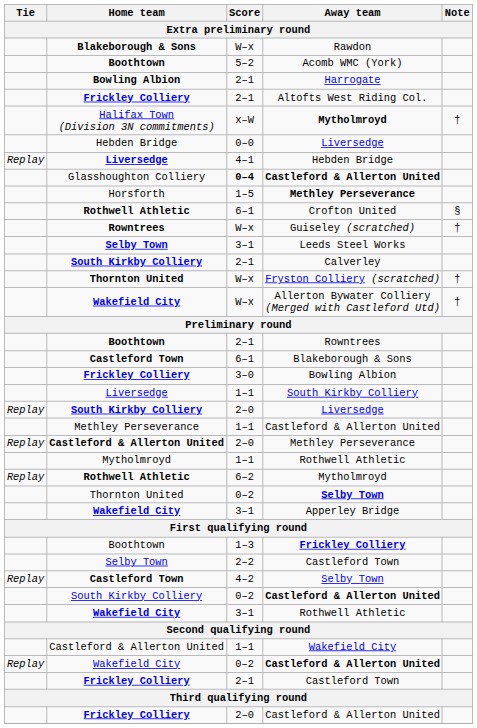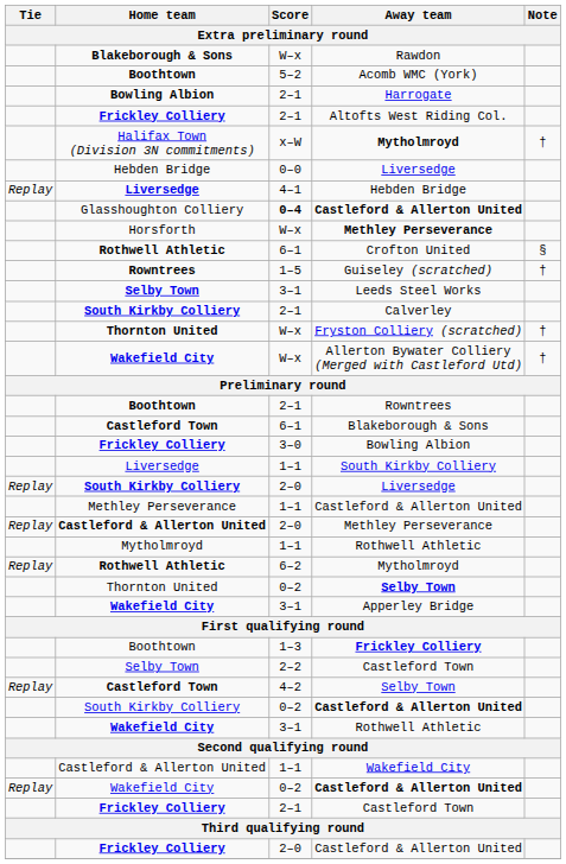 <table class="wikitable" style="text-align:center;">
 <tr>
 <th>Tie</th>
 <th>Home team</th>
 <th>Score</th>
 <th>Away team</th>
 <th>Note</th>
 </tr>
 <tr>
 <th colspan=5>Extra preliminary round</th>
 </tr>
 <tr>
 <td></td>
 <td><strong>Blakeborough & Sons</strong></td>
 <td>W–x</td>
 <td>Rawdon</td>
 <td></td>
 </tr>
 <tr>
 <td></td>
 <td><strong>Boothtown</strong></td>
 <td>5–2</td>
 <td>Acomb WMC (York)</td>
 <td></td>
 </tr>
 <tr>
 <td></td>
 <td><strong>Bowling Albion</strong></td>
 <td>2–1</td>
 <td><a href='#'>Harrogate</a></td>
 <td></td>
 </tr>
 <tr>
 <td></td>
 <td><strong><a href='#'>Frickley Colliery</a></strong></td>
 <td>2–1</td>
 <td>Altofts West Riding Col.</td>
 <td></td>
 </tr>
 <tr>
 <td></td>
 <td><a href='#'>Halifax Town</a><br><em>(Division 3N commitments)</em></td>
 <td>x–W</td>
 <td><strong>Mytholmroyd</strong></td>
 <td>†</td>
 </tr>
 <tr>
 <td></td>
 <td>Hebden Bridge</td>
 <td>0–0</td>
 <td><a href='#'>Liversedge</a></td>
 <td></td>
 </tr>
 <tr>
 <td><em>Replay</em></td>
 <td><strong><a href='#'>Liversedge</a></strong></td>
 <td>4–1</td>
 <td>Hebden Bridge</td>
 <td></td>
 </tr>
 <tr>
 <td></td>
 <td>Glasshoughton Colliery</td>
 <td><strong>0–4</strong></td>
 <td><strong>Castleford & Allerton United</strong></td>
 <td></td>
 </tr>
 <tr>
 <td></td>
 <td>Horsforth</td>
-<td>1–5</td>
+<td>W–x</td>
 <td><strong>Methley Perseverance</strong></td>
 <td></td>
 </tr>
 <tr>
 <td></td>
 <td><strong>Rothwell Athletic</strong></td>
 <td>6–1</td>
 <td>Crofton United</td>
 <td>§</td>
 </tr>
 <tr>
 <td></td>
 <td><strong>Rowntrees</strong></td>
-<td>W–x</td>
+<td>1–5</td>
 <td>Guiseley <em>(scratched)</em></td>
 <td>†</td>
 </tr>
 <tr>
 <td></td>
 <td><strong><a href='#'>Selby Town</a></strong></td>
 <td>3–1</td>
 <td>Leeds Steel Works</td>
 <td></td>
 </tr>
 <tr>
 <td></td>
 <td><strong><a href='#'>South Kirkby Colliery</a></strong></td>
 <td>2–1</td>
 <td>Calverley</td>
 <td></td>
 </tr>
 <tr>
 <td></td>
 <td><strong>Thornton United</strong></td>
 <td>W–x</td>
 <td><a href='#'>Fryston Colliery</a> <em>(scratched)</em></td>
 <td>†</td>
 </tr>
 <tr>
 <td></td>
 <td><strong><a href='#'>Wakefield City</a></strong></td>
 <td>W–x</td>
 <td>Allerton Bywater Colliery<br><em>(Merged with Castleford Utd)</em></td>
 <td>†</td>
 </tr>
 <tr>
 <th colspan=5>Preliminary round</th>
 </tr>
 <tr>
 <td></td>
 <td><strong>Boothtown</strong></td>
 <td>2–1</td>
 <td>Rowntrees</td>
 <td></td>
 </tr>
 <tr>
 <td></td>
 <td><strong>Castleford Town</strong></td>
 <td>6–1</td>
 <td>Blakeborough & Sons</td>
 <td></td>
 </tr>
 <tr>
 <td></td>
 <td><strong><a href='#'>Frickley Colliery</a></strong></td>
 <td>3–0</td>
 <td>Bowling Albion</td>
 <td></td>
 </tr>
 <tr>
 <td></td>
 <td><a href='#'>Liversedge</a></td>
 <td>1–1</td>
 <td><a href='#'>South Kirkby Colliery</a></td>
 <td></td>
 </tr>
 <tr>
 <td><em>Replay</em></td>
 <td><strong><a href='#'>South Kirkby Colliery</a></strong></td>
 <td>2–0</td>
 <td><a href='#'>Liversedge</a></td>
 <td></td>
 </tr>
 <tr>
 <td></td>
 <td>Methley Perseverance</td>
 <td>1–1</td>
 <td>Castleford & Allerton United</td>
 <td></td>
 </tr>
 <tr>
 <td><em>Replay</em></td>
 <td><strong>Castleford & Allerton United</strong></td>
 <td>2–0</td>
 <td>Methley Perseverance</td>
 <td></td>
 </tr>
 <tr>
 <td></td>
 <td>Mytholmroyd</td>
 <td>1–1</td>
 <td>Rothwell Athletic</td>
 <td></td>
 </tr>
 <tr>
 <td><em>Replay</em></td>
 <td><strong>Rothwell Athletic</strong></td>
 <td>6–2</td>
 <td>Mytholmroyd</td>
 <td></td>
 </tr>
 <tr>
 <td></td>
 <td>Thornton United</td>
 <td>0–2</td>
 <td><strong><a href='#'>Selby Town</a></strong></td>
 <td></td>
 </tr>
 <tr>
 <td></td>
 <td><strong><a href='#'>Wakefield City</a></strong></td>
 <td>3–1</td>
 <td>Apperley Bridge</td>
 <td></td>
 </tr>
 <tr>
 <th colspan=5>First qualifying round</th>
 </tr>
 <tr>
 <td></td>
 <td>Boothtown</td>
 <td>1–3</td>
 <td><strong><a href='#'>Frickley Colliery</a></strong></td>
 <td></td>
 </tr>
 <tr>
 <td></td>
 <td><a href='#'>Selby Town</a></td>
 <td>2–2</td>
 <td>Castleford Town</td>
 <td></td>
 </tr>
 <tr>
 <td><em>Replay</em></td>
 <td><strong>Castleford Town</strong></td>
 <td>4–2</td>
 <td><a href='#'>Selby Town</a></td>
 <td></td>
 </tr>
 <tr>
 <td></td>
 <td><a href='#'>South Kirkby Colliery</a></td>
 <td>0–2</td>
 <td><strong>Castleford & Allerton United</strong></td>
 <td></td>
 </tr>
 <tr>
 <td></td>
 <td><strong><a href='#'>Wakefield City</a></strong></td>
 <td>3–1</td>
 <td>Rothwell Athletic</td>
 <td></td>
 </tr>
 <tr>
 <th colspan=5>Second qualifying round</th>
 </tr>
 <tr>
 <td></td>
 <td>Castleford & Allerton United</td>
 <td>1–1</td>
 <td><a href='#'>Wakefield City</a></td>
 <td></td>
 </tr>
 <tr>
 <td><em>Replay</em></td>
 <td><a href='#'>Wakefield City</a></td>
 <td>0–2</td>
 <td><strong>Castleford & Allerton United</strong></td>
 <td></td>
 </tr>
 <tr>
 <td></td>
 <td><strong><a href='#'>Frickley Colliery</a></strong></td>
 <td>2–1</td>
 <td>Castleford Town</td>
 <td></td>
 </tr>
 <tr>
 <th colspan=5>Third qualifying round</th>
 </tr>
 <tr>
 <td></td>
 <td><strong><a href='#'>Frickley Colliery</a></strong></td>
 <td>2–0</td>
 <td>Castleford & Allerton United</td>
 <td></td>
 </tr>
 <tr>
 </tr>
 </table>
